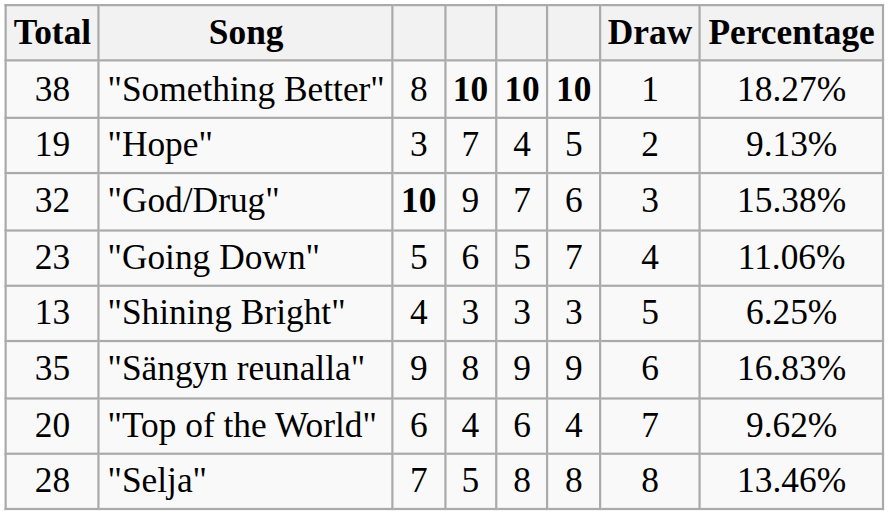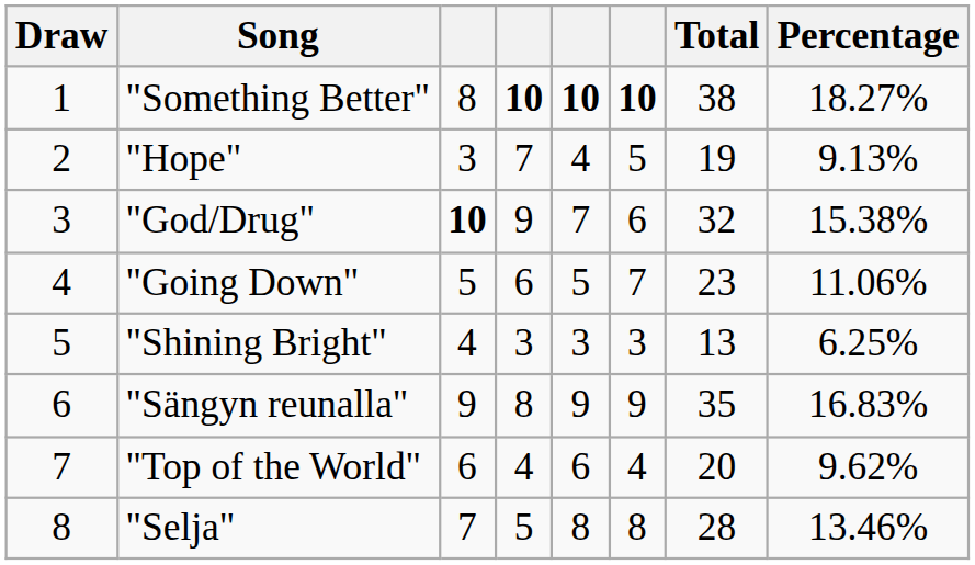 <table class="wikitable collapsible" style="margin: 1em auto 1em auto; text-align:center;">
 <tr>
-<th>Total</th>
+<th>Draw</th>
 <th>Song</th>
 <th></th>
 <th></th>
 <th></th>
 <th></th>
-<th>Draw</th>
+<th>Total</th>
 <th>Percentage</th>
 </tr>
 <tr>
-<td>38</td>
+<td>1</td>
 <td align="left">"Something Better"</td>
 <td>8</td>
 <td><strong>10</strong></td>
 <td><strong>10</strong></td>
 <td><strong>10</strong></td>
-<td>1</td>
+<td>38</td>
 <td>18.27%</td>
 </tr>
 <tr>
-<td>19</td>
+<td>2</td>
 <td align="left">"Hope"</td>
 <td>3</td>
 <td>7</td>
 <td>4</td>
 <td>5</td>
-<td>2</td>
+<td>19</td>
 <td>9.13%</td>
 </tr>
 <tr>
-<td>32</td>
+<td>3</td>
 <td align="left">"God/Drug"</td>
 <td><strong>10</strong></td>
 <td>9</td>
 <td>7</td>
 <td>6</td>
-<td>3</td>
+<td>32</td>
 <td>15.38%</td>
 </tr>
 <tr>
-<td>23</td>
+<td>4</td>
 <td align="left">"Going Down"</td>
 <td>5</td>
 <td>6</td>
 <td>5</td>
 <td>7</td>
-<td>4</td>
+<td>23</td>
 <td>11.06%</td>
 </tr>
 <tr>
-<td>13</td>
+<td>5</td>
 <td align="left">"Shining Bright"</td>
 <td>4</td>
 <td>3</td>
 <td>3</td>
 <td>3</td>
-<td>5</td>
+<td>13</td>
 <td>6.25%</td>
 </tr>
 <tr>
-<td>35</td>
+<td>6</td>
 <td align="left">"Sängyn reunalla"</td>
 <td>9</td>
 <td>8</td>
 <td>9</td>
 <td>9</td>
-<td>6</td>
+<td>35</td>
 <td>16.83%</td>
 </tr>
 <tr>
-<td>20</td>
+<td>7</td>
 <td align="left">"Top of the World"</td>
 <td>6</td>
 <td>4</td>
 <td>6</td>
 <td>4</td>
-<td>7</td>
+<td>20</td>
 <td>9.62%</td>
 </tr>
 <tr>
-<td>28</td>
+<td>8</td>
 <td align="left">"Selja"</td>
 <td>7</td>
 <td>5</td>
 <td>8</td>
 <td>8</td>
-<td>8</td>
+<td>28</td>
 <td>13.46%</td>
 </tr>
 </table>
